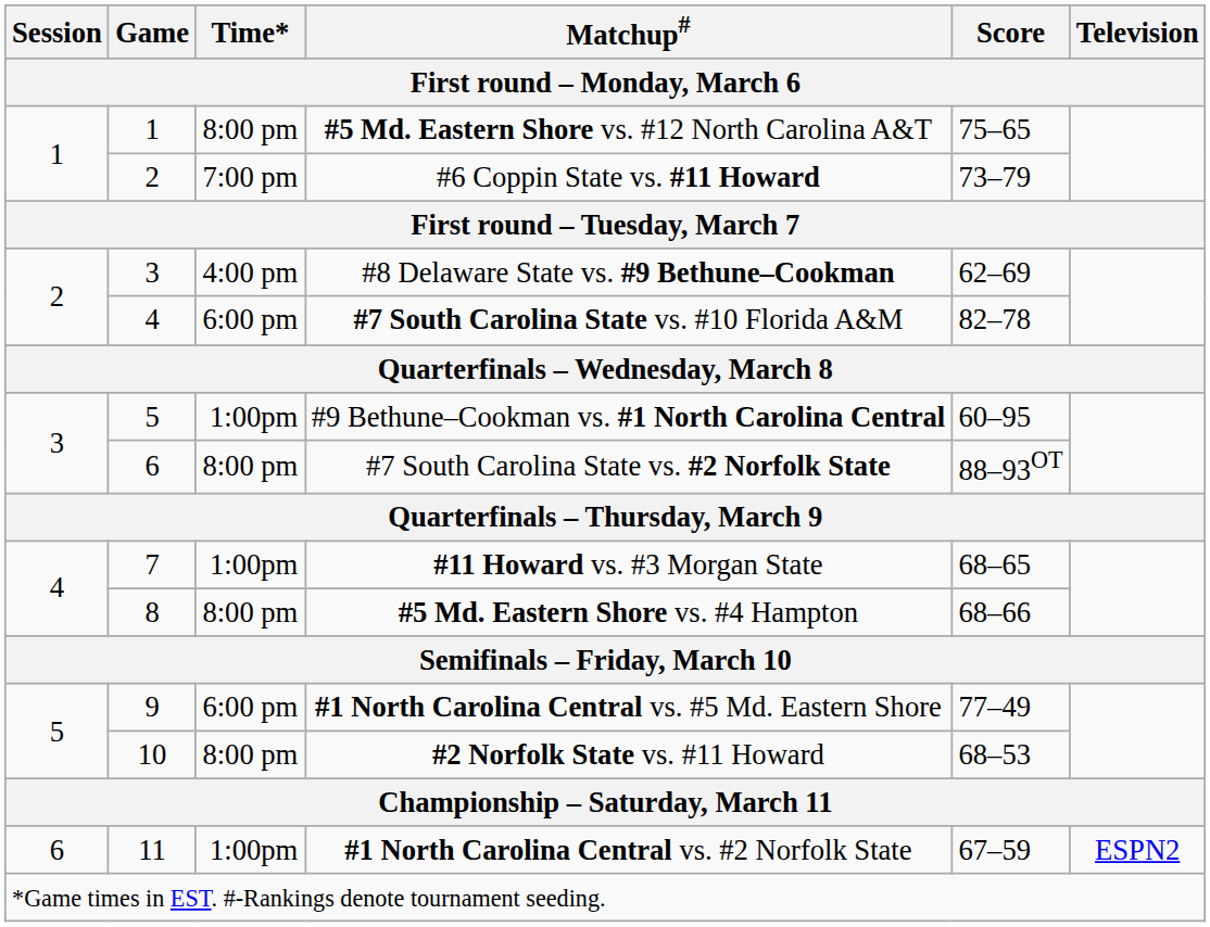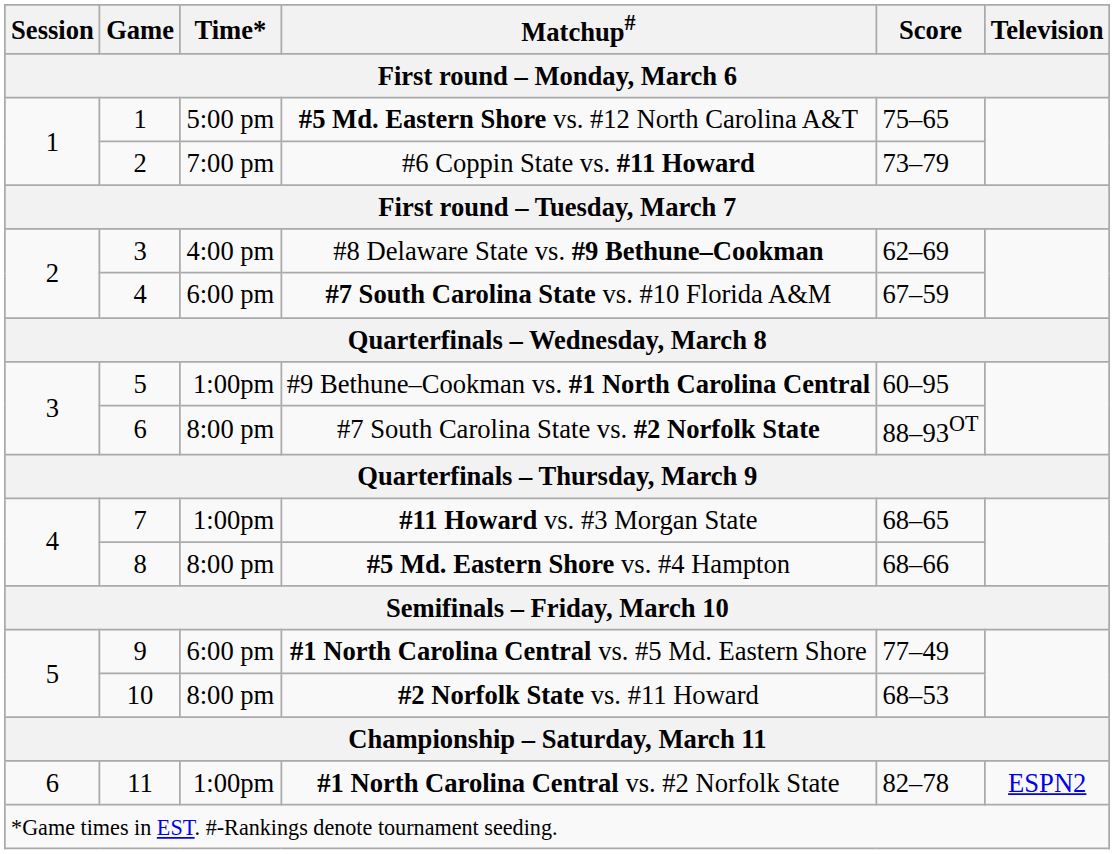 <table class="wikitable" style="font-size: 95%">
 <tr>
 <th>Session</th>
 <th>Game</th>
 <th>Time*</th>
 <th>Matchup<sup>#</sup></th>
 <th>Score</th>
 <th>Television</th>
 </tr>
 <tr>
 <th colspan=6>First round – Monday, March 6</th>
 </tr>
 <tr>
 <td rowspan=2 align=center>1</td>
 <td align=center>1</td>
-<td align=right>8:00 pm</td>
+<td align=right>5:00 pm</td>
 <td align=center><strong>#5 Md. Eastern Shore</strong> vs. #12 North Carolina A&T</td>
 <td>75–65</td>
 <td rowspan=2 align=center></td>
 </tr>
 <tr>
 <td align=center>2</td>
 <td align=right>7:00 pm</td>
 <td align=center>#6 Coppin State vs. <strong>#11 Howard</strong></td>
 <td>73–79</td>
 </tr>
 <tr>
 <th colspan=6>First round – Tuesday, March 7</th>
 </tr>
 <tr>
 <td rowspan=2 align=center>2</td>
 <td align=center>3</td>
 <td align=right>4:00 pm</td>
 <td align=center>#8 Delaware State vs. <strong>#9 Bethune–Cookman</strong></td>
 <td>62–69</td>
 <td rowspan=2 align=center></td>
 </tr>
 <tr>
 <td align=center>4</td>
 <td align=right>6:00 pm</td>
 <td align=center><strong>#7 South Carolina State</strong> vs. #10 Florida A&M</td>
-<td>82–78</td>
+<td>67–59</td>
 </tr>
 <tr>
 <th colspan=6>Quarterfinals – Wednesday, March 8</th>
 </tr>
 <tr>
 <td rowspan=2 align=center>3</td>
 <td align=center>5</td>
 <td align=right>1:00pm</td>
 <td align=center>#9 Bethune–Cookman vs. <strong>#1 North Carolina Central</strong></td>
 <td>60–95</td>
 <td rowspan=2 align=center></td>
 </tr>
 <tr>
 <td align=center>6</td>
 <td align=right>8:00 pm</td>
 <td align=center>#7 South Carolina State vs. <strong>#2 Norfolk State</strong></td>
 <td>88–93<sup>OT</sup></td>
 </tr>
 <tr>
 <th colspan=6>Quarterfinals – Thursday, March 9</th>
 </tr>
 <tr>
 <td rowspan=2 align=center>4</td>
 <td align=center>7</td>
 <td align=right>1:00pm</td>
 <td align=center><strong>#11 Howard</strong> vs. #3 Morgan State</td>
 <td>68–65</td>
 <td rowspan=2 align=center></td>
 </tr>
 <tr>
 <td align=center>8</td>
 <td align=right>8:00 pm</td>
 <td align=center><strong> #5 Md. Eastern Shore</strong>  vs. #4 Hampton</td>
 <td>68–66</td>
 </tr>
 <tr>
 <th colspan=6>Semifinals – Friday, March 10</th>
 </tr>
 <tr>
 <td rowspan=2 align=center>5</td>
 <td align=center>9</td>
 <td align=right>6:00 pm</td>
 <td align=center><strong>#1 North Carolina Central</strong> vs. #5 Md. Eastern Shore</td>
 <td>77–49</td>
 <td rowspan=2 align=center></td>
 </tr>
 <tr>
 <td align=center>10</td>
 <td align=right>8:00 pm</td>
 <td align=center><strong>#2 Norfolk State</strong> vs. #11 Howard</td>
 <td>68–53</td>
 </tr>
 <tr>
 <th colspan=6>Championship – Saturday, March 11</th>
 </tr>
 <tr>
 <td rowspan=1 align=center>6</td>
 <td align=center>11</td>
 <td align=right>1:00pm</td>
 <td align=center><strong>#1 North Carolina Central</strong> vs. #2 Norfolk State</td>
-<td>67–59</td>
+<td>82–78</td>
 <td rowspan=1 align=center><a href='#'>ESPN2</a></td>
 </tr>
 <tr>
 <td colspan=6><small>*Game times in <a href='#'>EST</a>. #-Rankings denote tournament seeding.</small></td>
 </tr>
 </table>
